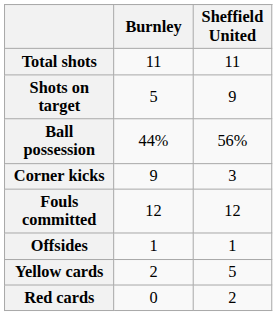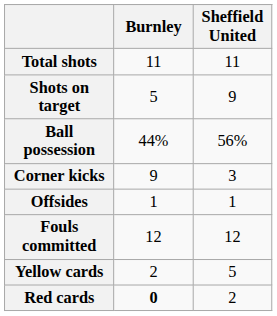 <table class="wikitable plainrowheaders" style="text-align: center">
 <tr>
 </tr>
 <tr>
 <th scope=col width=100></th>
 <th scope=col width=70>Burnley</th>
 <th scope=col width=70>Sheffield United</th>
 </tr>
 <tr>
 <th scope=row>Total shots</th>
 <td>11</td>
 <td>11</td>
 </tr>
 <tr>
 <th scope=row>Shots on target</th>
 <td>5</td>
 <td>9</td>
 </tr>
 <tr>
 <th scope=row>Ball possession</th>
 <td>44%</td>
 <td>56%</td>
 </tr>
 <tr>
 <th scope=row>Corner kicks</th>
 <td>9</td>
 <td>3</td>
 </tr>
 <tr>
+<th scope=row>Offsides</th>
+<td>1</td>
+<td>1</td>
+</tr>
+<tr>
 <th scope=row>Fouls committed</th>
 <td>12</td>
 <td>12</td>
-</tr>
-<tr>
-<th scope=row>Offsides</th>
-<td>1</td>
-<td>1</td>
 </tr>
 <tr>
 <th scope=row>Yellow cards</th>
 <td>2</td>
 <td>5</td>
 </tr>
 <tr>
 <th scope=row>Red cards</th>
-<td>0</td>
+<td><strong>0</strong></td>
 <td>2</td>
 </tr>
 </table>
